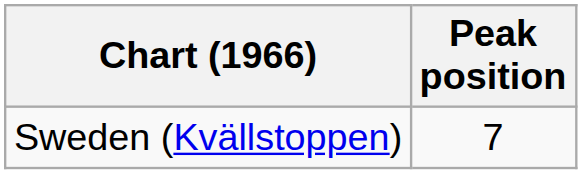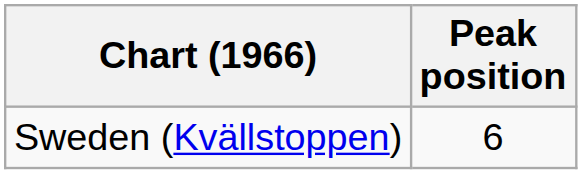 <table class="wikitable">
 <tr>
 <th>Chart (1966)</th>
 <th>Peak<br>position</th>
 </tr>
 <tr>
 <td>Sweden (<a href='#'>Kvällstoppen</a>)</td>
-<td align="center">7</td>
+<td align="center">6</td>
 </tr>
 </table>
